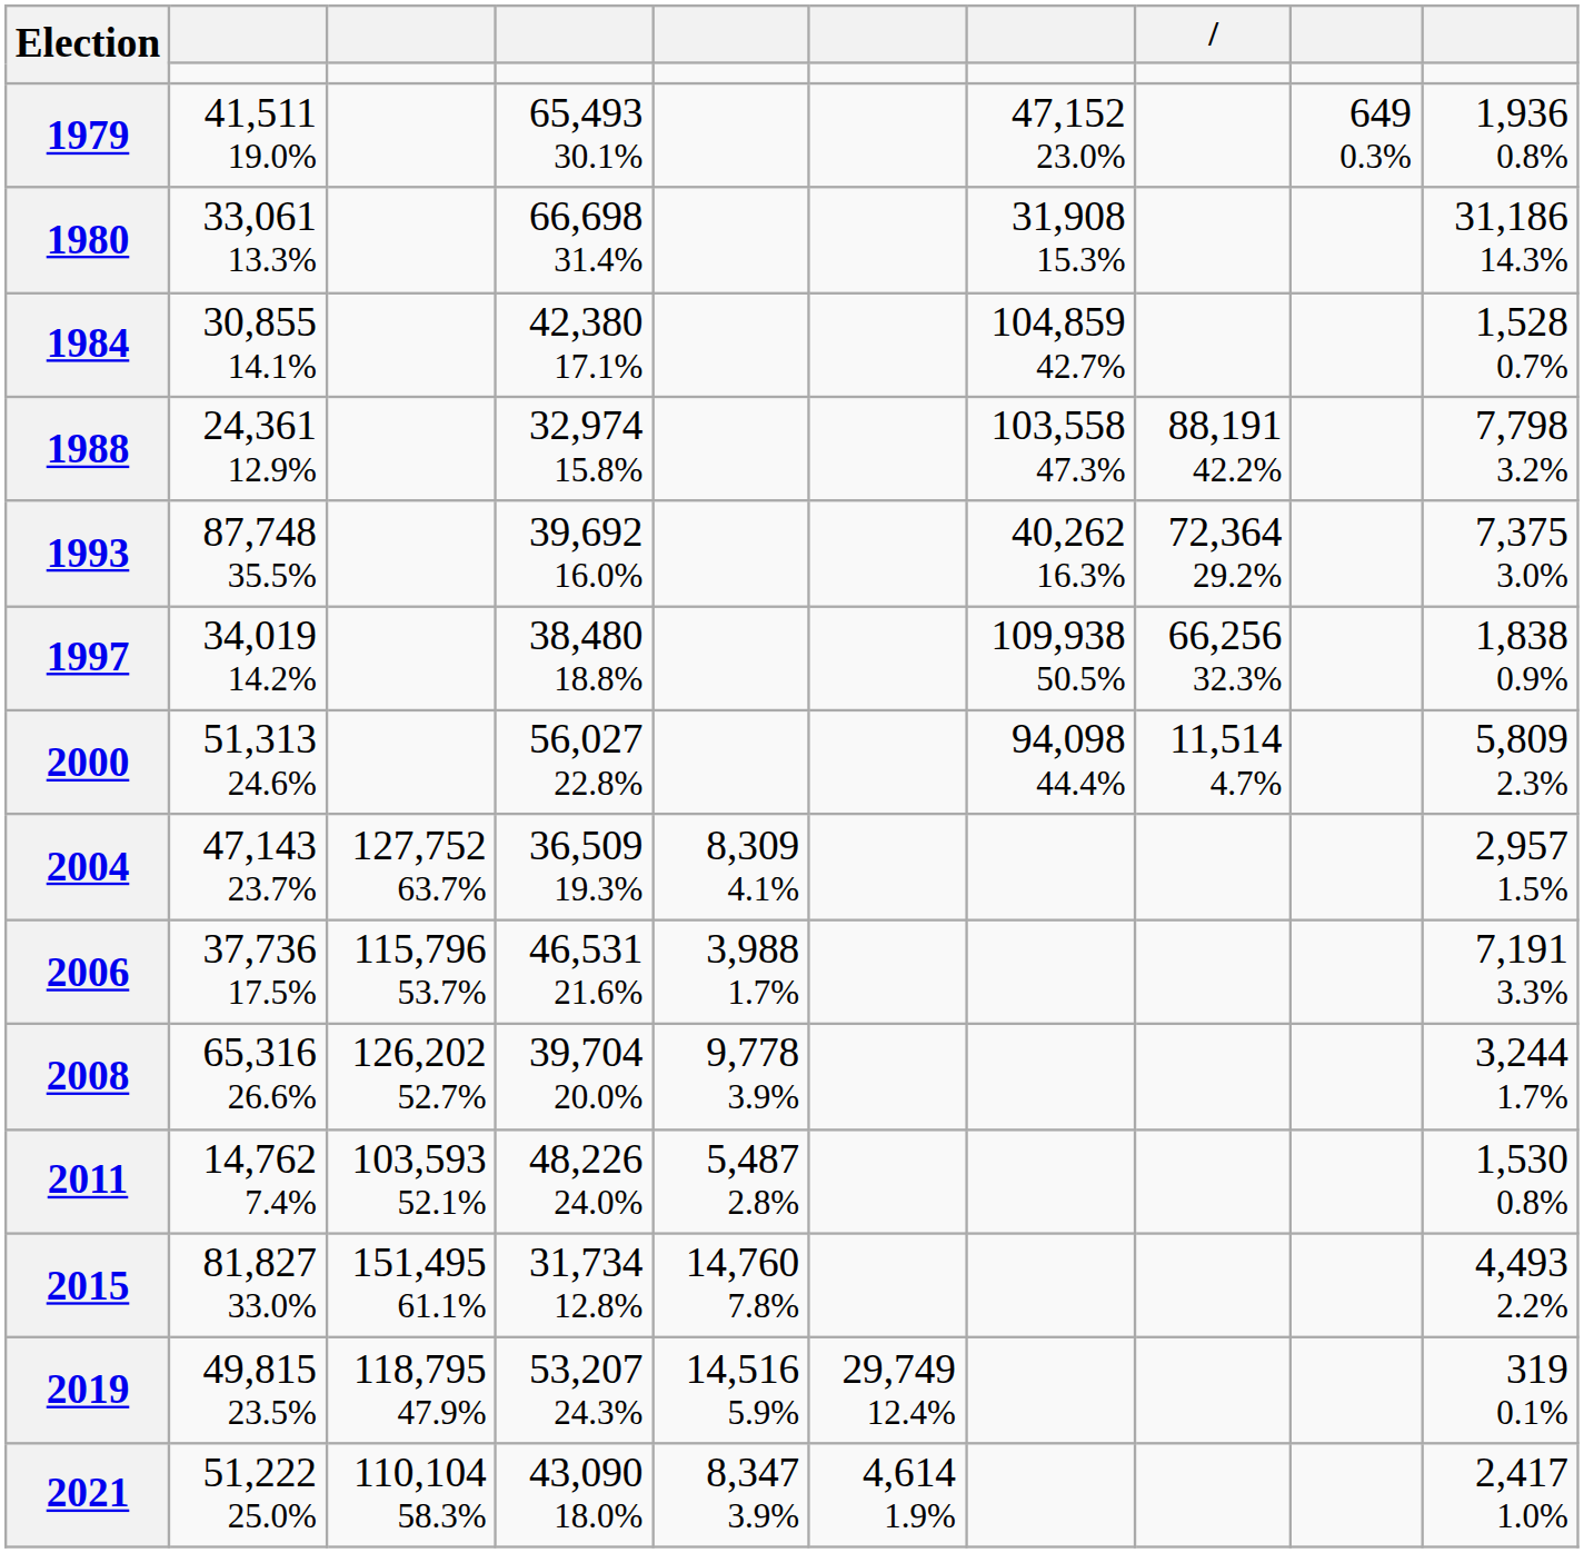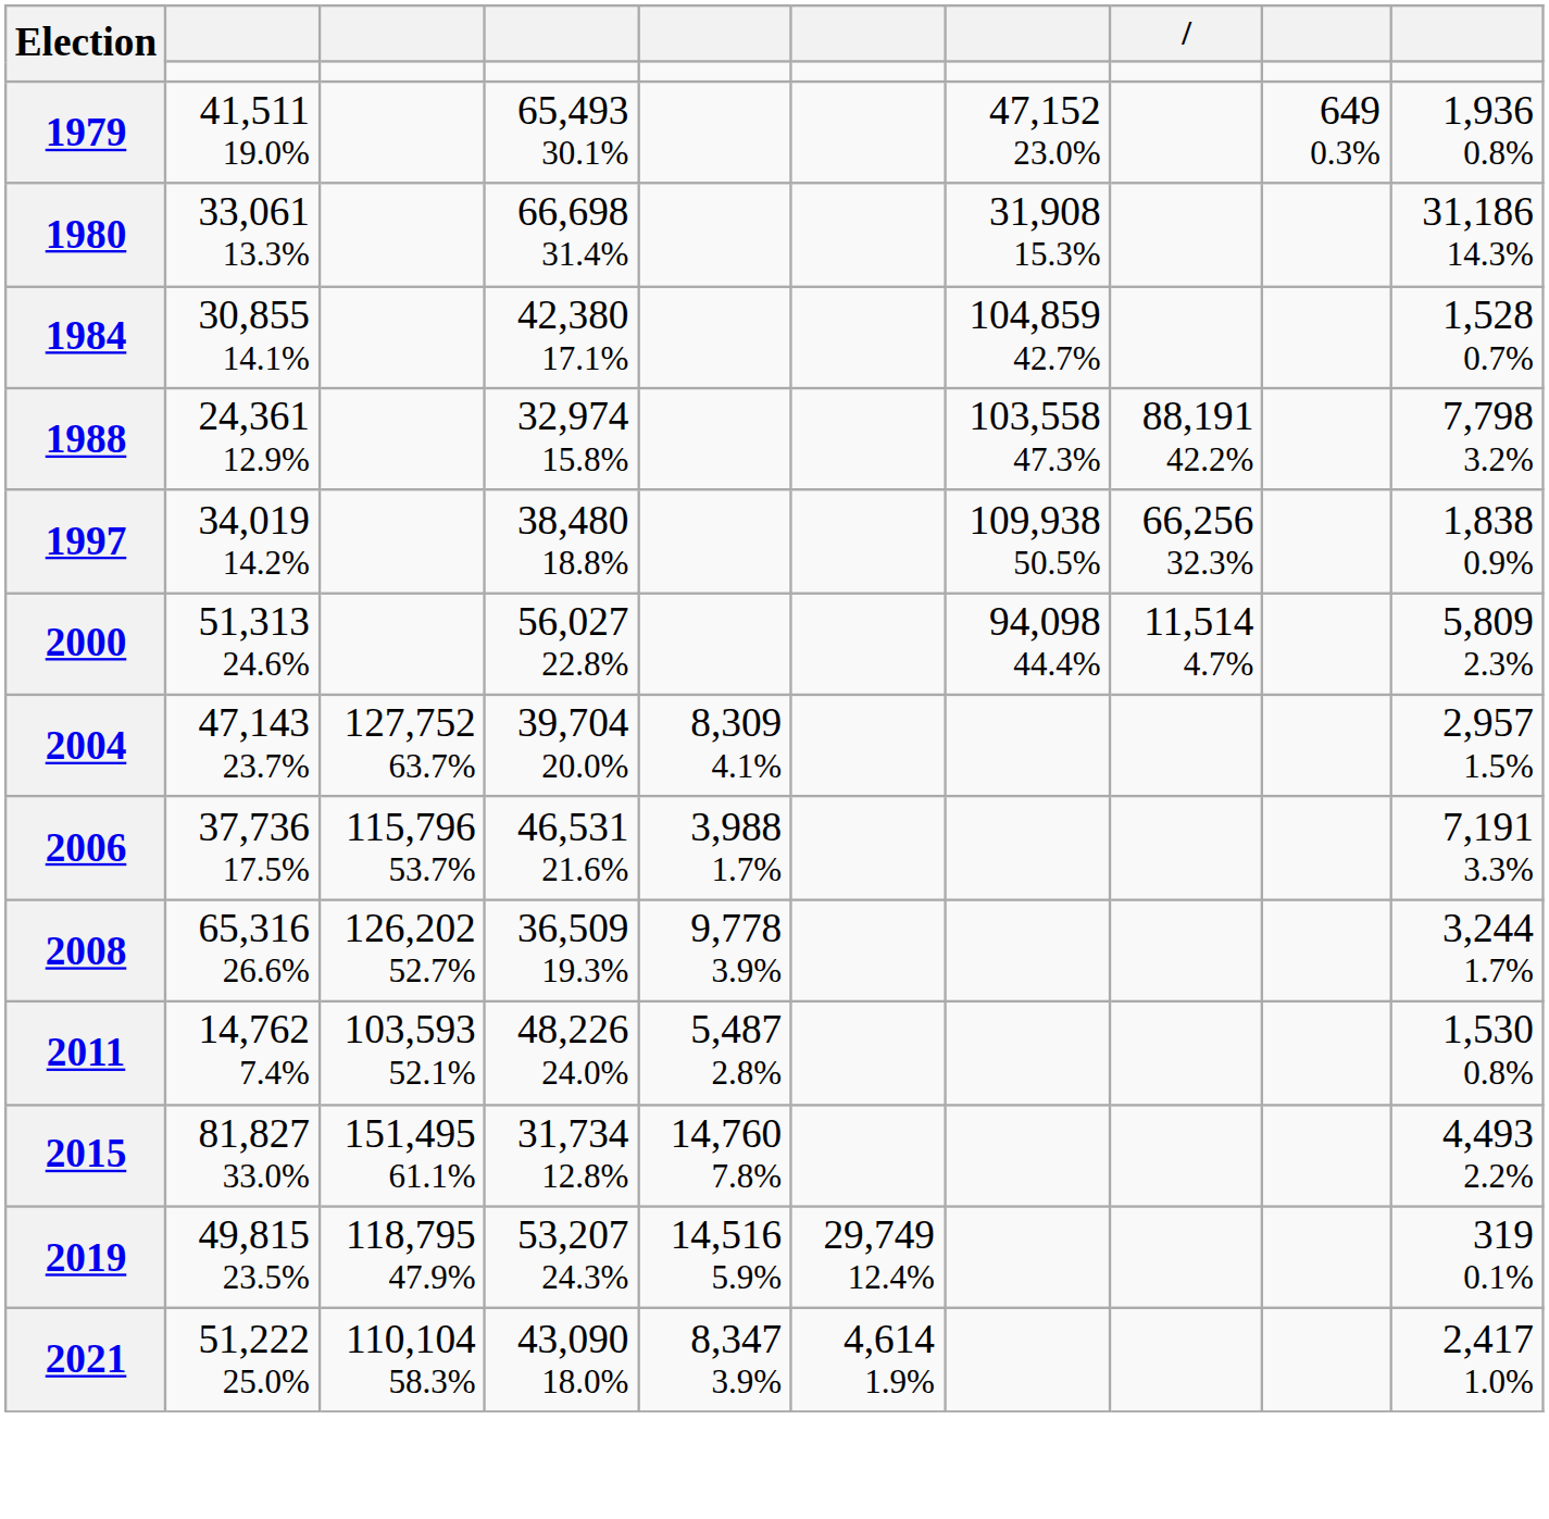 <table class="wikitable" style="text-align:right; line-height:16px">
 <tr>
 <th rowspan="2" width="20">Election</th>
 <th width="70" style="font-size:85%"></th>
 <th width="70" style="font-size:85%"></th>
 <th width="70" style="font-size:85%"></th>
 <th width="70" style="font-size:85%"></th>
 <th width="70" style="font-size:85%"></th>
 <th width="70" style="font-size:85%"></th>
 <th width="70" style="font-size:85%"> /<br></th>
 <th width="70" style="font-size:85%"></th>
 <th width="70" style="font-size:85%"></th>
 </tr>
 <tr>
 <td></td>
 <td></td>
 <td></td>
 <td></td>
 <td></td>
 <td></td>
 <td></td>
 <td></td>
 <td></td>
 </tr>
 <tr>
 <th scope="row"><a href='#'>1979</a></th>
 <td>41,511<br><small>19.0%</small></td>
 <td></td>
 <td>65,493<br><small>30.1%</small></td>
 <td></td>
 <td></td>
 <td>47,152<br><small>23.0%</small></td>
 <td></td>
 <td>649<br><small>0.3%</small></td>
 <td>1,936<br><small>0.8%</small></td>
 </tr>
 <tr>
 <th scope="row"><a href='#'>1980</a></th>
 <td>33,061<br><small>13.3%</small></td>
 <td></td>
 <td>66,698<br><small>31.4%</small></td>
 <td></td>
 <td></td>
 <td>31,908<br><small>15.3%</small></td>
 <td></td>
 <td></td>
 <td>31,186<br><small>14.3%</small></td>
 </tr>
 <tr>
 <th scope="row"><a href='#'>1984</a></th>
 <td>30,855<br><small>14.1%</small></td>
 <td></td>
 <td>42,380<br><small>17.1%</small></td>
 <td></td>
 <td></td>
 <td>104,859<br><small>42.7%</small></td>
 <td></td>
 <td></td>
 <td>1,528<br><small>0.7%</small></td>
 </tr>
 <tr>
 <th scope="row"><a href='#'>1988</a></th>
 <td>24,361<br><small>12.9%</small></td>
 <td></td>
 <td>32,974<br><small>15.8%</small></td>
 <td></td>
 <td></td>
 <td>103,558<br><small>47.3%</small></td>
 <td>88,191<br><small>42.2%</small></td>
 <td></td>
 <td>7,798<br><small>3.2%</small></td>
 </tr>
 <tr>
-<th scope="row"><a href='#'>1993</a></th>
-<td>87,748<br><small>35.5%</small></td>
-<td></td>
-<td>39,692<br><small>16.0%</small></td>
-<td></td>
-<td></td>
-<td>40,262<br><small>16.3%</small></td>
-<td>72,364<br><small>29.2%</small></td>
-<td></td>
-<td>7,375<br><small>3.0%</small></td>
-</tr>
-<tr>
 <th scope="row"><a href='#'>1997</a></th>
 <td>34,019<br><small>14.2%</small></td>
 <td></td>
 <td>38,480<br><small>18.8%</small></td>
 <td></td>
 <td></td>
 <td>109,938<br><small>50.5%</small></td>
 <td>66,256<br><small>32.3%</small></td>
 <td></td>
 <td>1,838<br><small>0.9%</small></td>
 </tr>
 <tr>
 <th scope="row"><a href='#'>2000</a></th>
 <td>51,313<br><small>24.6%</small></td>
 <td></td>
 <td>56,027<br><small>22.8%</small></td>
 <td></td>
 <td></td>
 <td>94,098<br><small>44.4%</small></td>
 <td>11,514<br><small>4.7%</small></td>
 <td></td>
 <td>5,809<br><small>2.3%</small></td>
 </tr>
 <tr>
 <th scope="row"><a href='#'>2004</a></th>
 <td>47,143<br><small>23.7%</small></td>
 <td>127,752<br><small>63.7%</small></td>
-<td>36,509<br><small>19.3%</small></td>
+<td>39,704<br><small>20.0%</small></td>
 <td>8,309<br><small>4.1%</small></td>
 <td></td>
 <td></td>
 <td></td>
 <td></td>
 <td>2,957<br><small>1.5%</small></td>
 </tr>
 <tr>
 <th scope="row"><a href='#'>2006</a></th>
 <td>37,736<br><small>17.5%</small></td>
 <td>115,796<br><small>53.7%</small></td>
 <td>46,531<br><small>21.6%</small></td>
 <td>3,988<br><small>1.7%</small></td>
 <td></td>
 <td></td>
 <td></td>
 <td></td>
 <td>7,191<br><small>3.3%</small></td>
 </tr>
 <tr>
 <th scope="row"><a href='#'>2008</a></th>
 <td>65,316<br><small>26.6%</small></td>
 <td>126,202<br><small>52.7%</small></td>
-<td>39,704<br><small>20.0%</small></td>
+<td>36,509<br><small>19.3%</small></td>
 <td>9,778<br><small>3.9%</small></td>
 <td></td>
 <td></td>
 <td></td>
 <td></td>
 <td>3,244<br><small>1.7%</small></td>
 </tr>
 <tr>
 <th scope="row"><a href='#'>2011</a></th>
 <td>14,762<br><small>7.4%</small></td>
 <td>103,593<br><small>52.1%</small></td>
 <td>48,226<br><small>24.0%</small></td>
 <td>5,487<br><small>2.8%</small></td>
 <td></td>
 <td></td>
 <td></td>
 <td></td>
 <td>1,530<br><small>0.8%</small></td>
 </tr>
 <tr>
 <th scope="row"><a href='#'>2015</a></th>
 <td>81,827<br><small>33.0%</small></td>
 <td>151,495<br><small>61.1%</small></td>
 <td>31,734<br><small>12.8%</small></td>
 <td>14,760<br><small>7.8%</small></td>
 <td></td>
 <td></td>
 <td></td>
 <td></td>
 <td>4,493<br><small>2.2%</small></td>
 </tr>
 <tr>
 <th scope="row"><a href='#'>2019</a></th>
 <td>49,815<br><small>23.5%</small></td>
 <td>118,795<br><small>47.9%</small></td>
 <td>53,207<br><small>24.3%</small></td>
 <td>14,516<br><small>5.9%</small></td>
 <td>29,749<br><small>12.4%</small></td>
 <td></td>
 <td></td>
 <td></td>
 <td>319<br><small>0.1%</small></td>
 </tr>
 <tr>
 <th scope="row"><a href='#'>2021</a></th>
 <td>51,222<br><small>25.0%</small></td>
 <td>110,104<br><small>58.3%</small></td>
 <td>43,090<br><small>18.0%</small></td>
 <td>8,347<br><small>3.9%</small></td>
 <td>4,614<br><small>1.9%</small></td>
 <td></td>
 <td></td>
 <td></td>
 <td>2,417<br><small>1.0%</small></td>
 </tr>
 </table>
